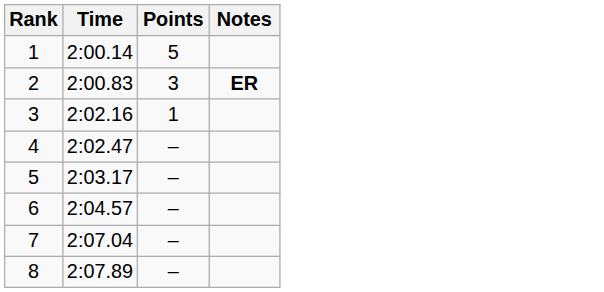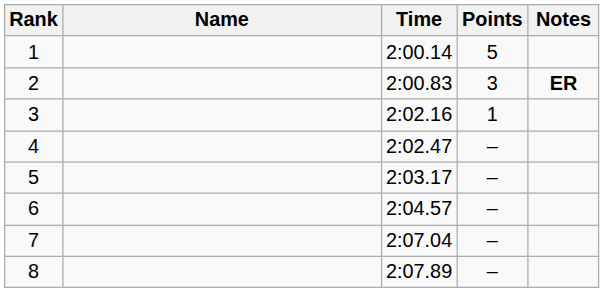 <table class="wikitable" style="text-align:center">
 <tr>
 <th>Rank</th>
+<th style="width:250px;">Name</th>
 <th style="width:50px;">Time</th>
 <th style="width:50px;">Points</th>
 <th style="width:50px;">Notes</th>
 </tr>
 <tr>
 <td>1</td>
+<td style="text-align:left;"></td>
 <td>2:00.14</td>
 <td>5</td>
 <td></td>
 </tr>
 <tr>
 <td>2</td>
+<td style="text-align:left;"> </td>
 <td>2:00.83</td>
 <td>3</td>
 <td><span><strong>ER</strong></span></td>
 </tr>
 <tr>
 <td>3</td>
+<td style="text-align:left;"></td>
 <td>2:02.16</td>
 <td>1</td>
 <td></td>
 </tr>
 <tr>
 <td>4</td>
+<td style="text-align:left;"> </td>
 <td>2:02.47</td>
 <td>–</td>
 <td></td>
 </tr>
 <tr>
 <td>5</td>
+<td style="text-align:left;"> </td>
 <td>2:03.17</td>
 <td>–</td>
 <td></td>
 </tr>
 <tr>
 <td>6</td>
+<td style="text-align:left;"></td>
 <td>2:04.57</td>
 <td>–</td>
 <td></td>
 </tr>
 <tr>
 <td>7</td>
+<td style="text-align:left;"></td>
 <td>2:07.04</td>
 <td>–</td>
 <td></td>
 </tr>
 <tr>
 <td>8</td>
+<td style="text-align:left;"> </td>
 <td>2:07.89</td>
 <td>–</td>
 <td></td>
 </tr>
 </table>
